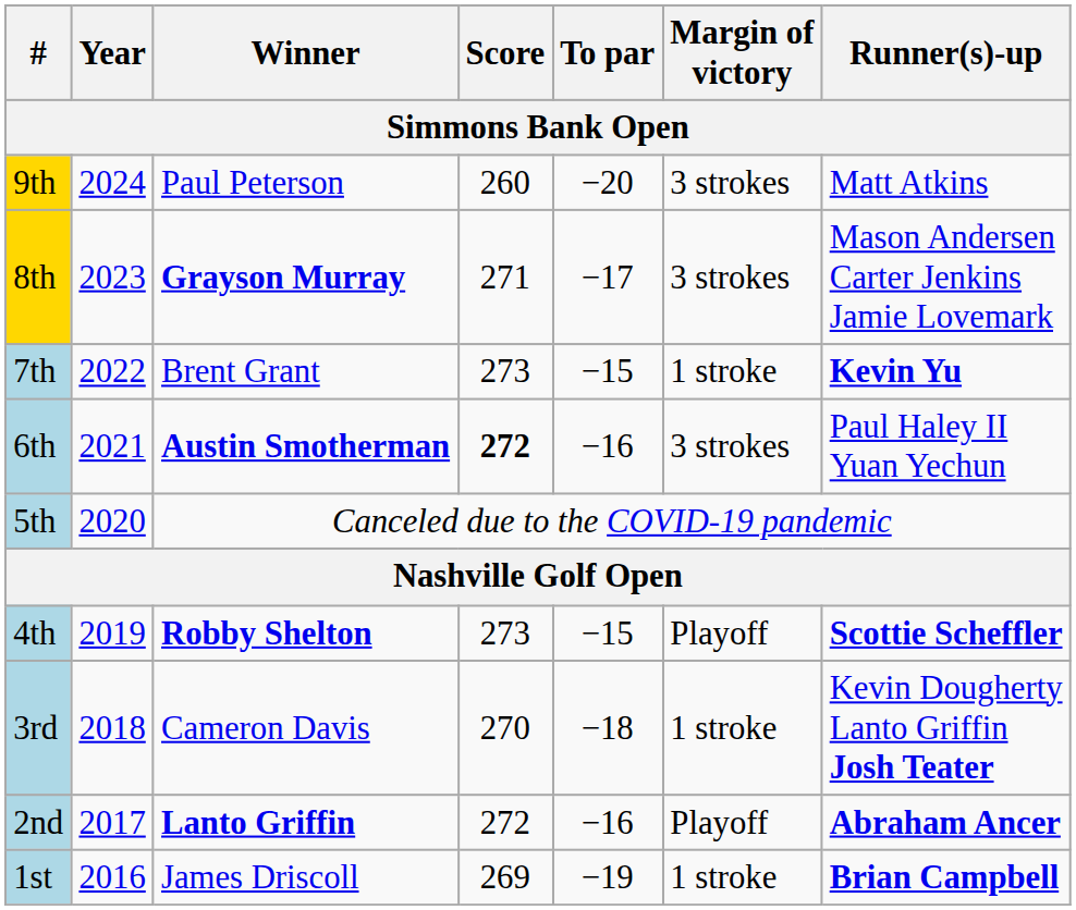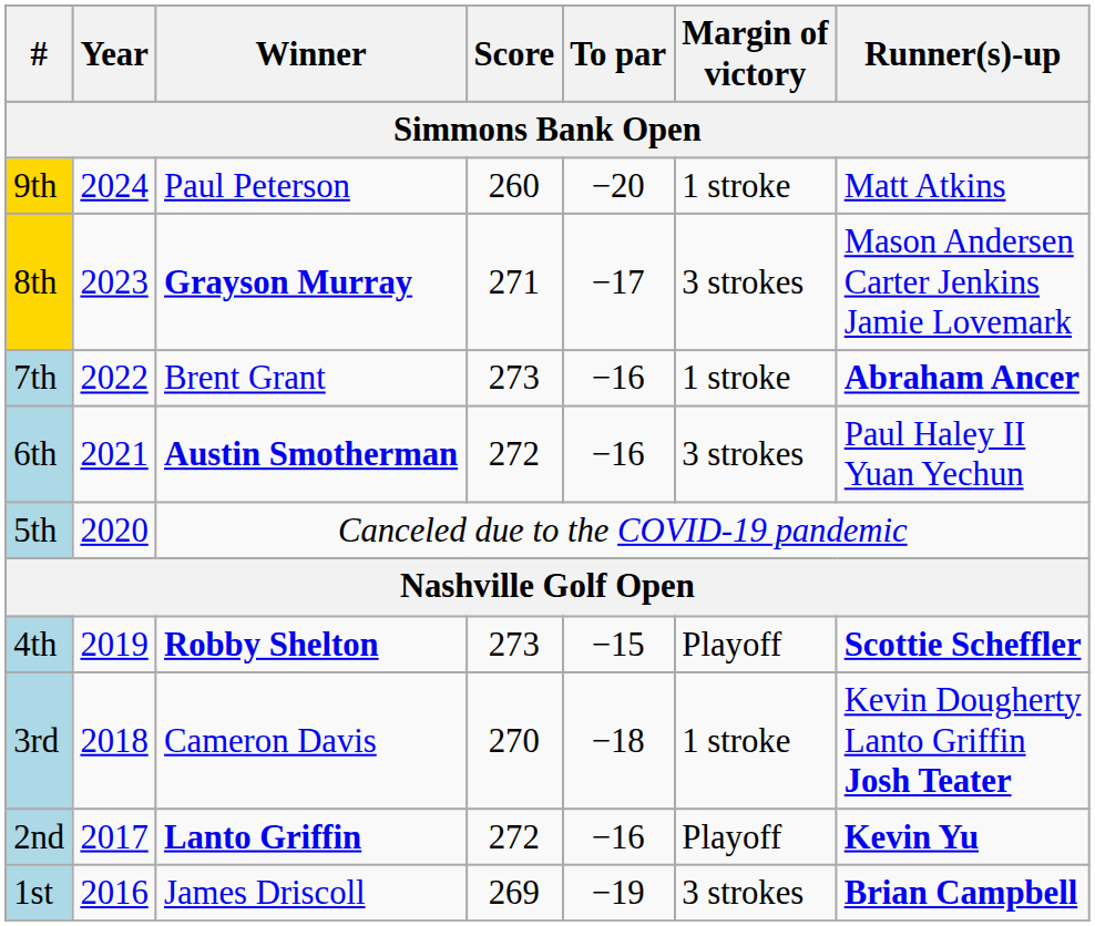 <table class=wikitable style=font-size:95%>
 <tr>
 <th>#</th>
 <th>Year</th>
 <th>Winner</th>
 <th>Score</th>
 <th>To par</th>
 <th>Margin of<br>victory</th>
 <th>Runner(s)-up</th>
 </tr>
 <tr>
 <th colspan=7>Simmons Bank Open</th>
 </tr>
 <tr>
 <td style="background:gold">9th</td>
 <td><a href='#'>2024</a></td>
 <td> <a href='#'>Paul Peterson</a></td>
 <td align=center>260</td>
 <td align=center>−20</td>
-<td>3 strokes</td>
+<td>1 stroke</td>
 <td> <a href='#'>Matt Atkins</a></td>
 </tr>
 <tr>
 <td style="background:gold">8th</td>
 <td><a href='#'>2023</a></td>
 <td> <strong><a href='#'>Grayson Murray</a></strong></td>
 <td align=center>271</td>
 <td align=center>−17</td>
 <td>3 strokes</td>
 <td> <a href='#'>Mason Andersen</a><br> <a href='#'>Carter Jenkins</a><br> <a href='#'>Jamie Lovemark</a></td>
 </tr>
 <tr>
 <td style="background:lightblue">7th</td>
 <td><a href='#'>2022</a></td>
 <td> <a href='#'>Brent Grant</a></td>
 <td align=center>273</td>
-<td align=center>−15</td>
+<td align=center>−16</td>
 <td>1 stroke</td>
-<td> <strong><a href='#'>Kevin Yu</a></strong></td>
+<td> <strong><a href='#'>Abraham Ancer</a></strong></td>
 </tr>
 <tr>
 <td style="background:lightblue">6th</td>
 <td><a href='#'>2021</a></td>
 <td> <strong><a href='#'>Austin Smotherman</a></strong></td>
-<td align=center><strong>272</strong></td>
+<td align=center>272</td>
 <td align=center>−16</td>
 <td>3 strokes</td>
 <td> <a href='#'>Paul Haley II</a><br> <a href='#'>Yuan Yechun</a></td>
 </tr>
 <tr>
 <td style="background:lightblue">5th</td>
 <td><a href='#'>2020</a></td>
 <td colspan=5 align=center><em>Canceled due to the <a href='#'>COVID-19 pandemic</a></em></td>
 </tr>
 <tr>
 <th colspan=7>Nashville Golf Open</th>
 </tr>
 <tr>
 <td style="background:lightblue">4th</td>
 <td><a href='#'>2019</a></td>
 <td> <strong><a href='#'>Robby Shelton</a></strong></td>
 <td align=center>273</td>
 <td align=center>−15</td>
 <td>Playoff</td>
 <td> <strong><a href='#'>Scottie Scheffler</a></strong></td>
 </tr>
 <tr>
 <td style="background:lightblue">3rd</td>
 <td><a href='#'>2018</a></td>
 <td> <a href='#'>Cameron Davis</a></td>
 <td align=center>270</td>
 <td align=center>−18</td>
 <td>1 stroke</td>
 <td> <a href='#'>Kevin Dougherty</a><br> <a href='#'>Lanto Griffin</a><br> <strong><a href='#'>Josh Teater</a></strong></td>
 </tr>
 <tr>
 <td style="background:lightblue">2nd</td>
 <td><a href='#'>2017</a></td>
 <td> <strong><a href='#'>Lanto Griffin</a></strong></td>
 <td align=center>272</td>
 <td align=center>−16</td>
 <td>Playoff</td>
-<td> <strong><a href='#'>Abraham Ancer</a></strong></td>
+<td> <strong><a href='#'>Kevin Yu</a></strong></td>
 </tr>
 <tr>
 <td style="background:lightblue">1st</td>
 <td><a href='#'>2016</a></td>
 <td> <a href='#'>James Driscoll</a></td>
 <td align=center>269</td>
 <td align=center>−19</td>
-<td>1 stroke</td>
+<td>3 strokes</td>
 <td> <strong><a href='#'>Brian Campbell</a></strong></td>
 </tr>
 </table>
